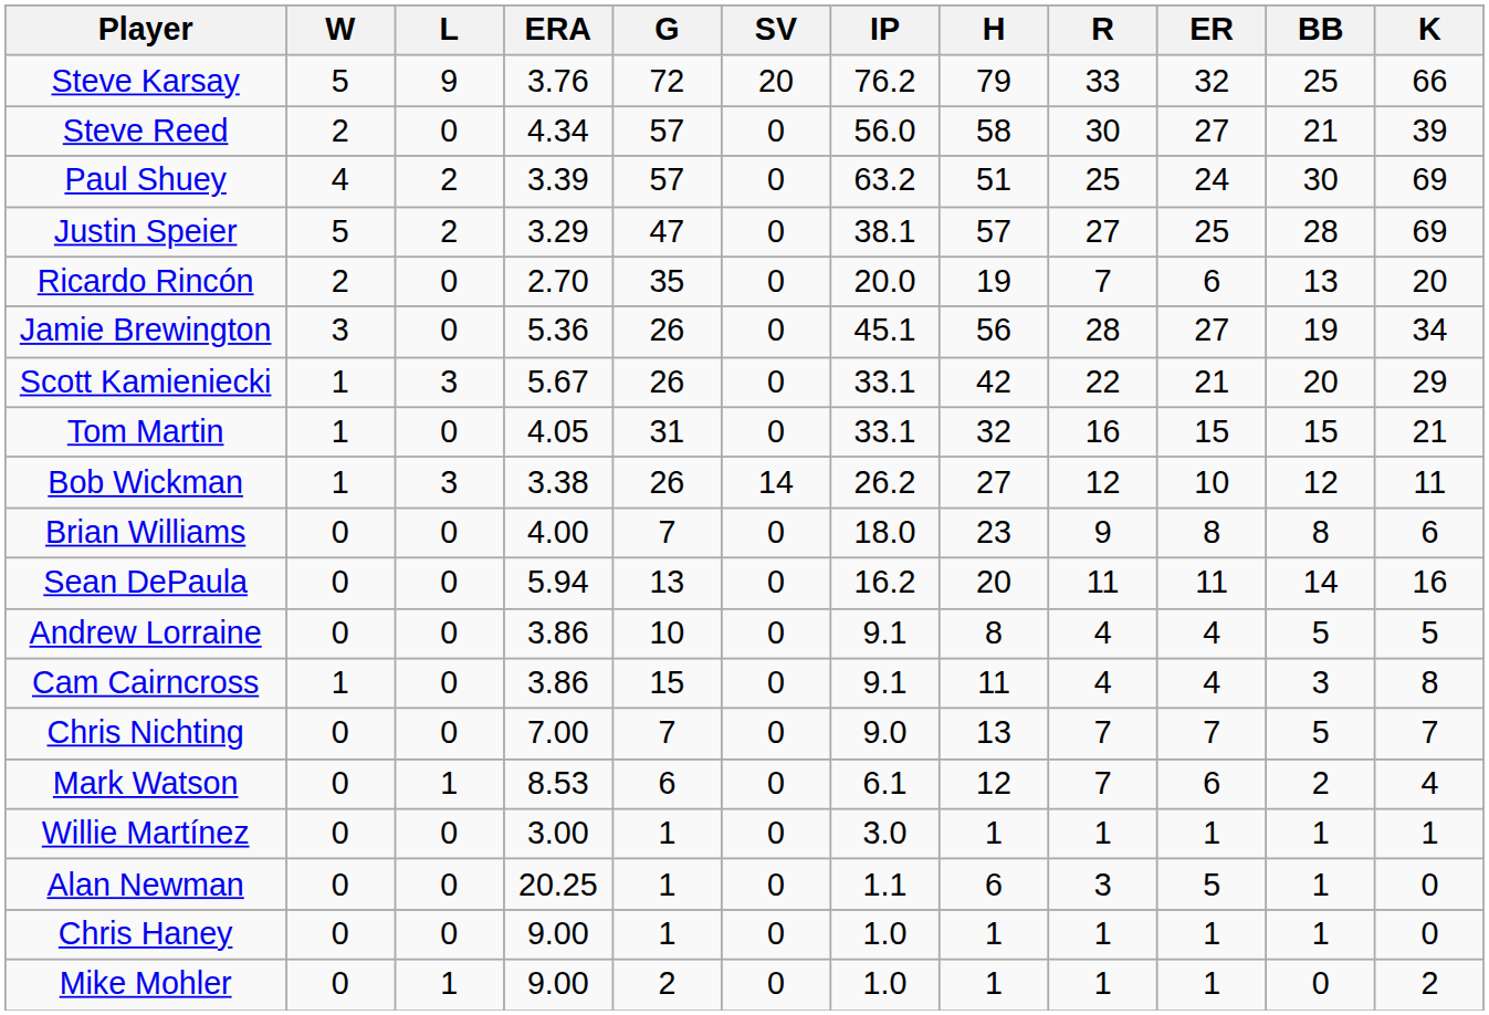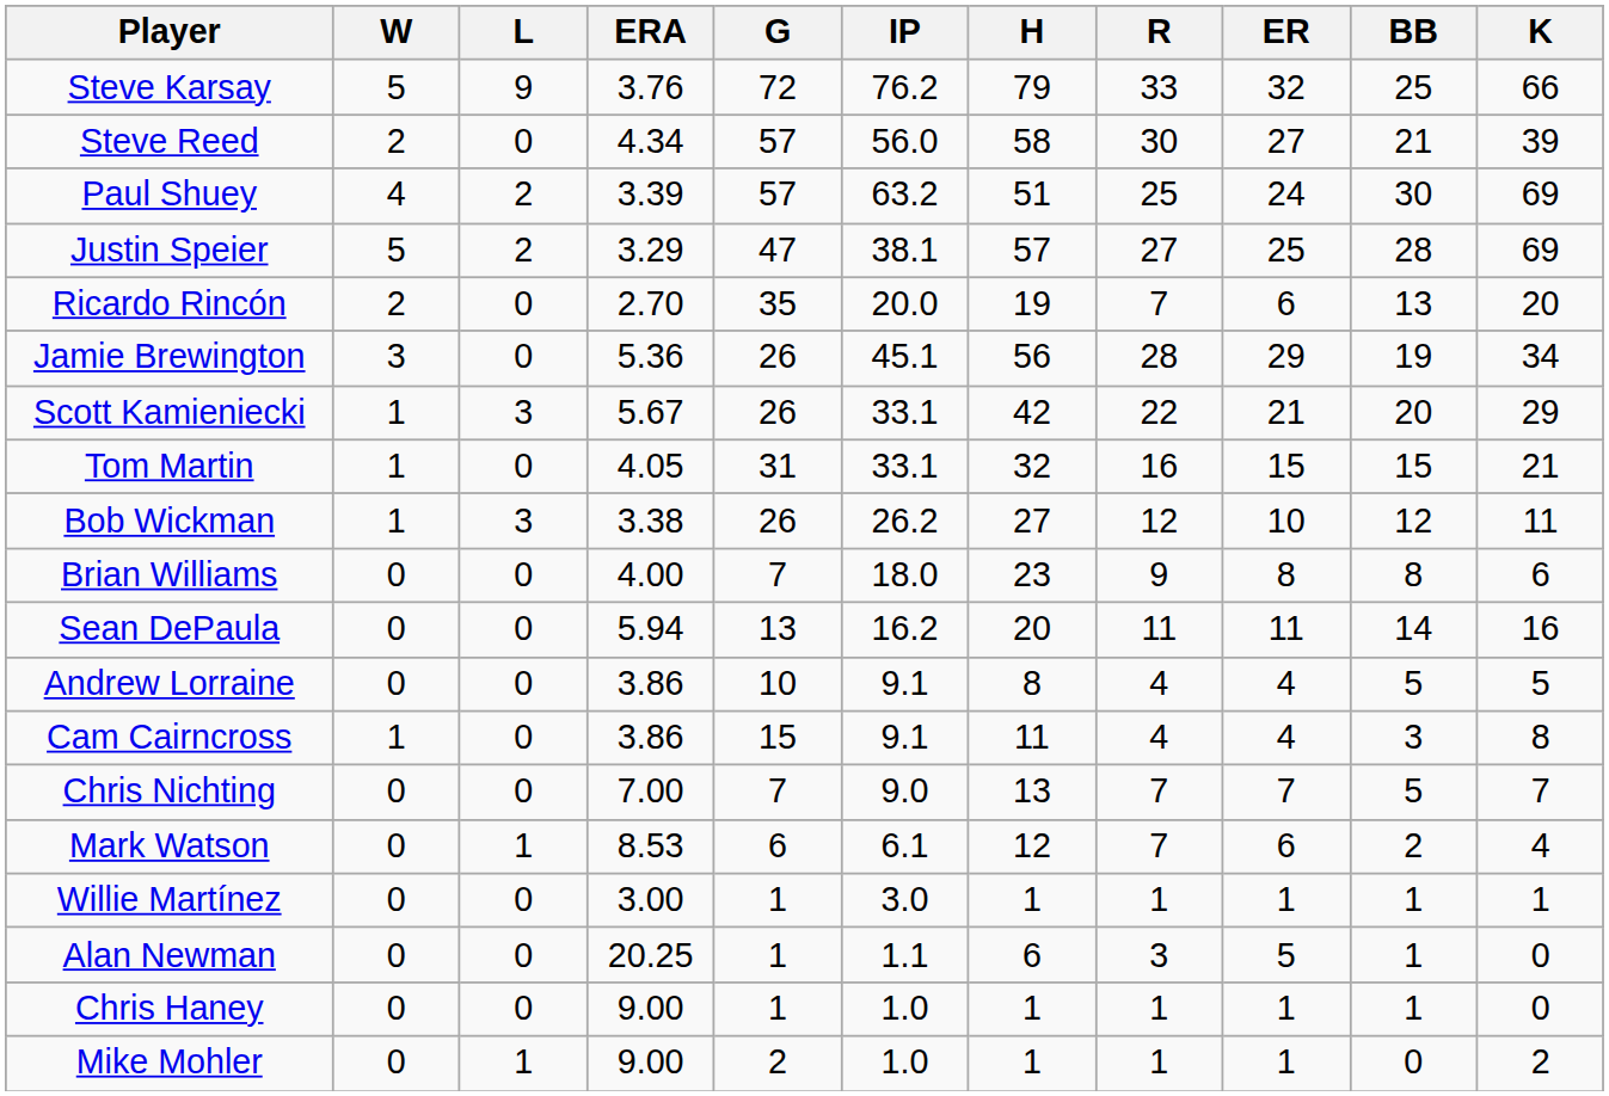 <table class="wikitable sortable">
 <tr>
 <th bgcolor="#DDDDFF" width="18%">Player</th>
 <th bgcolor="#DDDDFF" width="7%">W</th>
 <th bgcolor="#DDDDFF" width="7%">L</th>
 <th bgcolor="#DDDDFF" width="7%">ERA</th>
 <th bgcolor="#DDDDFF" width="7%">G</th>
-<th bgcolor="#DDDDFF" width="7%">SV</th>
 <th bgcolor="#DDDDFF" width="7%">IP</th>
 <th bgcolor="#DDDDFF" width="7%">H</th>
 <th bgcolor="#DDDDFF" width="7%">R</th>
 <th bgcolor="#DDDDFF" width="7%">ER</th>
 <th bgcolor="#DDDDFF" width="7%">BB</th>
 <th bgcolor="#DDDDFF" width="7%">K</th>
 </tr>
 <tr align="center">
 <td><a href='#'>Steve Karsay</a></td>
 <td>5</td>
 <td>9</td>
 <td>3.76</td>
 <td>72</td>
-<td>20</td>
 <td>76.2</td>
 <td>79</td>
 <td>33</td>
 <td>32</td>
 <td>25</td>
 <td>66</td>
 </tr>
 <tr align="center">
 <td><a href='#'>Steve Reed</a></td>
 <td>2</td>
 <td>0</td>
 <td>4.34</td>
 <td>57</td>
-<td>0</td>
 <td>56.0</td>
 <td>58</td>
 <td>30</td>
 <td>27</td>
 <td>21</td>
 <td>39</td>
 </tr>
 <tr align="center">
 <td><a href='#'>Paul Shuey</a></td>
 <td>4</td>
 <td>2</td>
 <td>3.39</td>
 <td>57</td>
-<td>0</td>
 <td>63.2</td>
 <td>51</td>
 <td>25</td>
 <td>24</td>
 <td>30</td>
 <td>69</td>
 </tr>
 <tr align="center">
 <td><a href='#'>Justin Speier</a></td>
 <td>5</td>
 <td>2</td>
 <td>3.29</td>
 <td>47</td>
-<td>0</td>
 <td>38.1</td>
 <td>57</td>
 <td>27</td>
 <td>25</td>
 <td>28</td>
 <td>69</td>
 </tr>
 <tr align="center">
 <td><a href='#'>Ricardo Rincón</a></td>
 <td>2</td>
 <td>0</td>
 <td>2.70</td>
 <td>35</td>
-<td>0</td>
 <td>20.0</td>
 <td>19</td>
 <td>7</td>
 <td>6</td>
 <td>13</td>
 <td>20</td>
 </tr>
 <tr align="center">
 <td><a href='#'>Jamie Brewington</a></td>
 <td>3</td>
 <td>0</td>
 <td>5.36</td>
 <td>26</td>
-<td>0</td>
 <td>45.1</td>
 <td>56</td>
 <td>28</td>
-<td>27</td>
+<td>29</td>
 <td>19</td>
 <td>34</td>
 </tr>
 <tr align="center">
 <td><a href='#'>Scott Kamieniecki</a></td>
 <td>1</td>
 <td>3</td>
 <td>5.67</td>
 <td>26</td>
-<td>0</td>
 <td>33.1</td>
 <td>42</td>
 <td>22</td>
 <td>21</td>
 <td>20</td>
 <td>29</td>
 </tr>
 <tr align="center">
 <td><a href='#'>Tom Martin</a></td>
 <td>1</td>
 <td>0</td>
 <td>4.05</td>
 <td>31</td>
-<td>0</td>
 <td>33.1</td>
 <td>32</td>
 <td>16</td>
 <td>15</td>
 <td>15</td>
 <td>21</td>
 </tr>
 <tr align="center">
 <td><a href='#'>Bob Wickman</a></td>
 <td>1</td>
 <td>3</td>
 <td>3.38</td>
 <td>26</td>
-<td>14</td>
 <td>26.2</td>
 <td>27</td>
 <td>12</td>
 <td>10</td>
 <td>12</td>
 <td>11</td>
 </tr>
 <tr align="center">
 <td><a href='#'>Brian Williams</a></td>
 <td>0</td>
 <td>0</td>
 <td>4.00</td>
 <td>7</td>
-<td>0</td>
 <td>18.0</td>
 <td>23</td>
 <td>9</td>
 <td>8</td>
 <td>8</td>
 <td>6</td>
 </tr>
 <tr align="center">
 <td><a href='#'>Sean DePaula</a></td>
 <td>0</td>
 <td>0</td>
 <td>5.94</td>
 <td>13</td>
-<td>0</td>
 <td>16.2</td>
 <td>20</td>
 <td>11</td>
 <td>11</td>
 <td>14</td>
 <td>16</td>
 </tr>
 <tr align="center">
 <td><a href='#'>Andrew Lorraine</a></td>
 <td>0</td>
 <td>0</td>
 <td>3.86</td>
 <td>10</td>
-<td>0</td>
 <td>9.1</td>
 <td>8</td>
 <td>4</td>
 <td>4</td>
 <td>5</td>
 <td>5</td>
 </tr>
 <tr align="center">
 <td><a href='#'>Cam Cairncross</a></td>
 <td>1</td>
 <td>0</td>
 <td>3.86</td>
 <td>15</td>
-<td>0</td>
 <td>9.1</td>
 <td>11</td>
 <td>4</td>
 <td>4</td>
 <td>3</td>
 <td>8</td>
 </tr>
 <tr align="center">
 <td><a href='#'>Chris Nichting</a></td>
 <td>0</td>
 <td>0</td>
 <td>7.00</td>
 <td>7</td>
-<td>0</td>
 <td>9.0</td>
 <td>13</td>
 <td>7</td>
 <td>7</td>
 <td>5</td>
 <td>7</td>
 </tr>
 <tr align="center">
 <td><a href='#'>Mark Watson</a></td>
 <td>0</td>
 <td>1</td>
 <td>8.53</td>
 <td>6</td>
-<td>0</td>
 <td>6.1</td>
 <td>12</td>
 <td>7</td>
 <td>6</td>
 <td>2</td>
 <td>4</td>
 </tr>
 <tr align="center">
 <td><a href='#'>Willie Martínez</a></td>
 <td>0</td>
 <td>0</td>
 <td>3.00</td>
 <td>1</td>
-<td>0</td>
 <td>3.0</td>
 <td>1</td>
 <td>1</td>
 <td>1</td>
 <td>1</td>
 <td>1</td>
 </tr>
 <tr align="center">
 <td><a href='#'>Alan Newman</a></td>
 <td>0</td>
 <td>0</td>
 <td>20.25</td>
 <td>1</td>
-<td>0</td>
 <td>1.1</td>
 <td>6</td>
 <td>3</td>
 <td>5</td>
 <td>1</td>
 <td>0</td>
 </tr>
 <tr align="center">
 <td><a href='#'>Chris Haney</a></td>
 <td>0</td>
 <td>0</td>
 <td>9.00</td>
 <td>1</td>
-<td>0</td>
 <td>1.0</td>
 <td>1</td>
 <td>1</td>
 <td>1</td>
 <td>1</td>
 <td>0</td>
 </tr>
 <tr align="center">
 <td><a href='#'>Mike Mohler</a></td>
 <td>0</td>
 <td>1</td>
 <td>9.00</td>
 <td>2</td>
-<td>0</td>
 <td>1.0</td>
 <td>1</td>
 <td>1</td>
 <td>1</td>
 <td>0</td>
 <td>2</td>
 </tr>
 </table>
